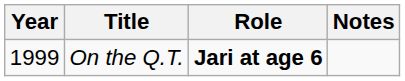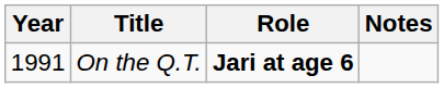 <table class="wikitable sortable">
 <tr>
 <th>Year</th>
 <th>Title</th>
 <th>Role</th>
 <th class="unsortable">Notes</th>
 </tr>
 <tr>
-<td>1999</td>
+<td>1991</td>
 <td><em>On the Q.T.</em></td>
 <td><strong>Jari at age 6</strong></td>
 <td></td>
 </tr>
 </table>
